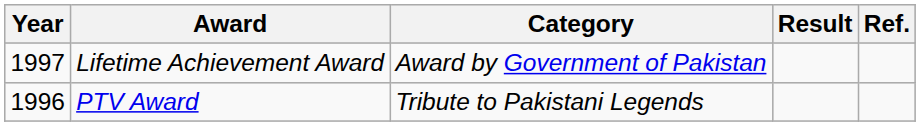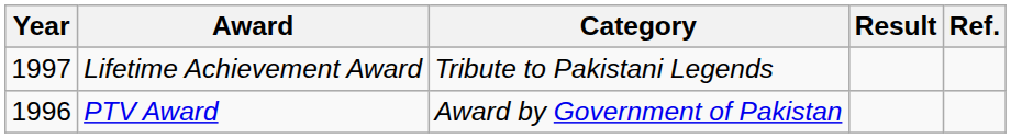 <table class="wikitable">
 <tr>
 <th>Year</th>
 <th>Award</th>
 <th>Category</th>
 <th>Result</th>
 <th>Ref.</th>
 </tr>
 <tr>
 <td>1997</td>
 <td><em>Lifetime Achievement Award</em></td>
-<td><em>Award by <a href='#'>Government of Pakistan</a></em></td>
+<td><em>Tribute to Pakistani Legends</em></td>
 <td></td>
 <td></td>
 </tr>
 <tr>
 <td>1996</td>
 <td><em><a href='#'>PTV Award</a></em></td>
-<td><em>Tribute to Pakistani Legends</em></td>
+<td><em>Award by <a href='#'>Government of Pakistan</a></em></td>
 <td></td>
 <td></td>
 </tr>
 </table>
